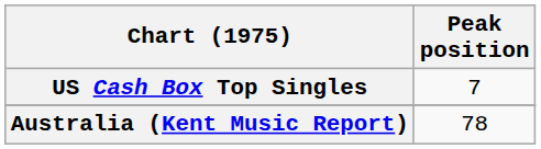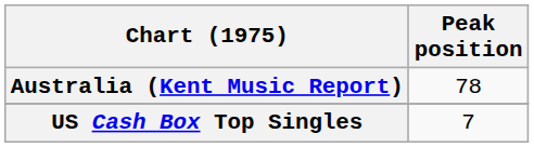 <table class="wikitable sortable plainrowheaders" style="text-align:center">
 <tr>
 <th scope="col">Chart (1975)</th>
 <th scope="col">Peak<br>position</th>
 </tr>
 <tr>
-<th scope="row">US <em><a href='#'>Cash Box</a></em> Top Singles</th>
-<td>7</td>
+<th scope="row">Australia (<a href='#'>Kent Music Report</a>)</th>
+<td style="text-align:center;">78</td>
 </tr>
 <tr>
 </tr>
 <tr>
 </tr>
 <tr>
 </tr>
 <tr>
 </tr>
 <tr>
-<th scope="row">Australia (<a href='#'>Kent Music Report</a>)</th>
-<td style="text-align:center;">78</td>
+<th scope="row">US <em><a href='#'>Cash Box</a></em> Top Singles</th>
+<td>7</td>
 </tr>
 </table>
